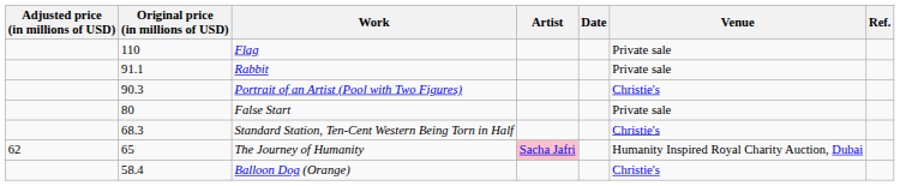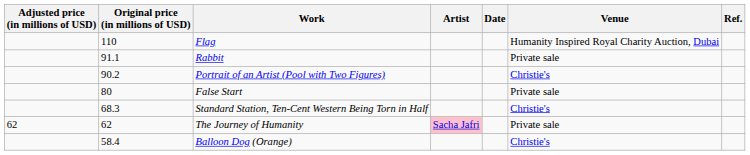 <table class="wikitable sortable">
 <tr>
 <th>Adjusted price<br>(in millions of USD)</th>
 <th>Original price<br>(in millions of USD)</th>
 <th>Work</th>
 <th>Artist</th>
 <th>Date</th>
 <th>Venue</th>
 <th>Ref.</th>
 </tr>
 <tr>
 <td></td>
 <td>110</td>
 <td><em><a href='#'>Flag</a></em></td>
 <td></td>
 <td></td>
-<td>Private sale</td>
+<td>Humanity Inspired Royal Charity Auction, <a href='#'>Dubai</a></td>
 <td></td>
 </tr>
 <tr>
 <td></td>
 <td>91.1</td>
 <td><em><a href='#'>Rabbit</a></em></td>
 <td></td>
 <td></td>
 <td>Private sale</td>
 <td></td>
 </tr>
 <tr>
 <td></td>
-<td>90.3</td>
+<td>90.2</td>
 <td><em><a href='#'>Portrait of an Artist (Pool with Two Figures)</a></em></td>
 <td></td>
 <td></td>
 <td><a href='#'>Christie's</a></td>
 <td></td>
 </tr>
 <tr>
 <td></td>
 <td>80</td>
 <td><em>False Start</em></td>
 <td></td>
 <td></td>
 <td>Private sale</td>
 <td></td>
 </tr>
 <tr>
 <td></td>
 <td>68.3</td>
 <td><em>Standard Station, Ten-Cent Western Being Torn in Half</em></td>
 <td></td>
 <td></td>
 <td><a href='#'>Christie's</a></td>
 </tr>
 <tr>
 <td>62</td>
-<td>65</td>
+<td>62</td>
 <td><em>The Journey of Humanity</em></td>
 <td style="background: pink;"><a href='#'>Sacha Jafri</a></td>
 <td></td>
-<td>Humanity Inspired Royal Charity Auction, <a href='#'>Dubai</a></td>
+<td>Private sale</td>
 <td></td>
 </tr>
 <tr>
 <td></td>
 <td>58.4</td>
 <td><em><a href='#'>Balloon Dog</a> (Orange)</em></td>
 <td></td>
 <td></td>
 <td><a href='#'>Christie's</a></td>
 <td><br></td>
 </tr>
 </table>
